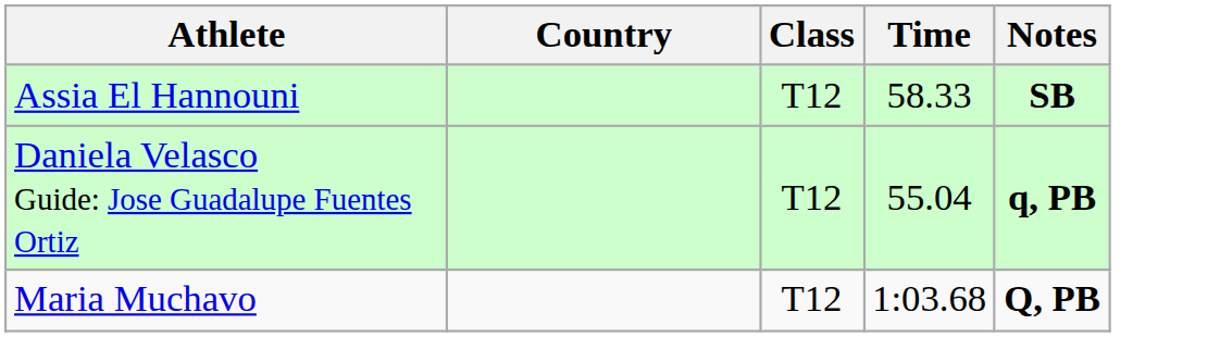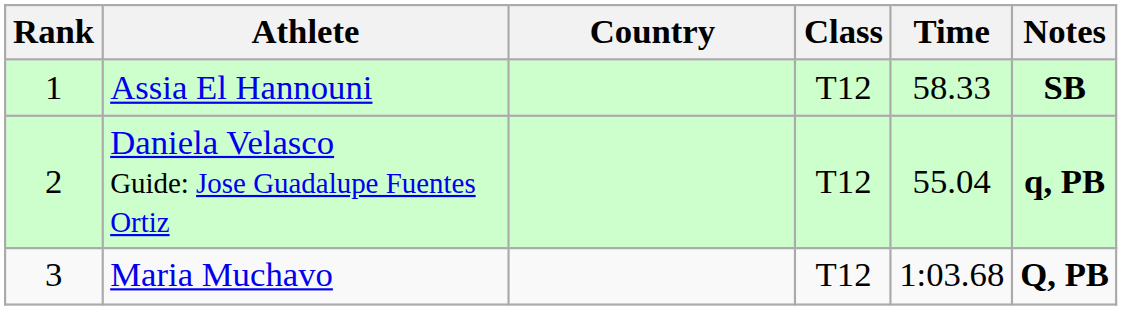 <table class="wikitable sortable" style="text-align:center">
 <tr>
+<th>Rank</th>
 <th style="width:180px">Athlete</th>
 <th style="width:125px">Country</th>
 <th>Class</th>
 <th>Time</th>
 <th>Notes</th>
 </tr>
 <tr style="background:#cfc;">
+<td>1</td>
 <td style="text-align:left;"><a href='#'>Assia El Hannouni</a></td>
 <td style="text-align:left;"></td>
 <td>T12</td>
 <td>58.33</td>
 <td><strong>SB</strong></td>
 </tr>
 <tr style="background:#cfc;">
+<td>2</td>
 <td style="text-align:left;"><a href='#'>Daniela Velasco</a><br><small>Guide: <a href='#'>Jose Guadalupe Fuentes Ortiz</a></small></td>
 <td style="text-align:left;"></td>
 <td>T12</td>
 <td>55.04</td>
 <td><strong>q, PB</strong></td>
 </tr>
 <tr>
+<td>3</td>
 <td style="text-align:left;"><a href='#'>Maria Muchavo</a></td>
 <td style="text-align:left;"></td>
 <td>T12</td>
 <td>1:03.68</td>
 <td><strong>Q, PB</strong></td>
 </tr>
 </table>
